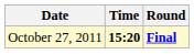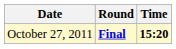 <table class="wikitable">
 <tr>
 <th>Date</th>
+<th>Round</th>
 <th>Time</th>
-<th>Round</th>
 </tr>
 <tr style=background:lemonchiffon>
 <td>October 27, 2011</td>
+<td><strong><a href='#'>Final</a></strong></td>
 <td><strong>15:20</strong></td>
-<td><strong><a href='#'>Final</a></strong></td>
 </tr>
 </table>
